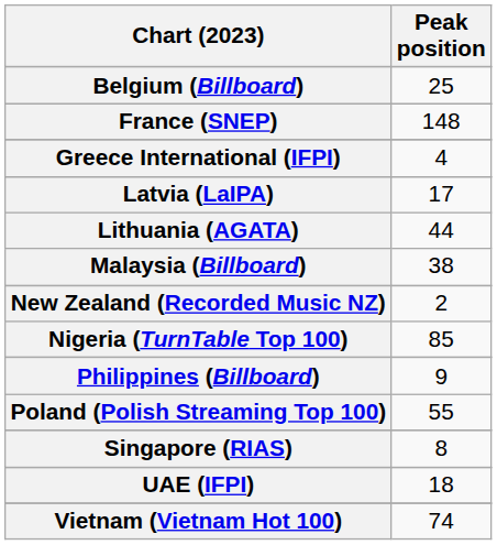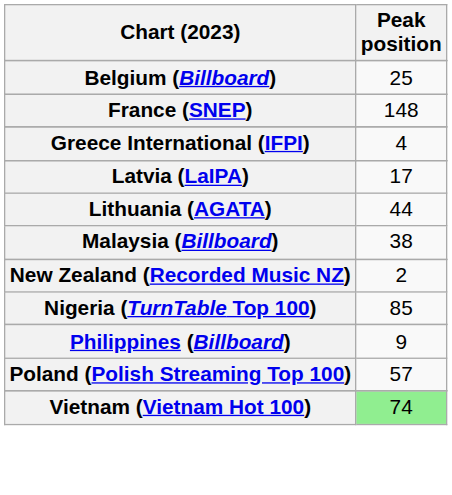 <table class="wikitable sortable plainrowheaders" style="text-align:center">
 <tr>
 <th scope="col">Chart (2023)</th>
 <th scope="col">Peak<br>position</th>
 </tr>
 <tr>
 </tr>
 <tr>
 <th scope="row">Belgium (<em><a href='#'>Billboard</a></em>)</th>
 <td>25</td>
 </tr>
 <tr>
 </tr>
 <tr>
 </tr>
 <tr>
 <th scope="row">France (<a href='#'>SNEP</a>)</th>
 <td>148</td>
 </tr>
 <tr>
 </tr>
 <tr>
 <th scope="row">Greece International (<a href='#'>IFPI</a>)</th>
 <td>4</td>
 </tr>
 <tr>
 </tr>
 <tr>
 <th scope="row">Latvia (<a href='#'>LaIPA</a>)</th>
 <td>17</td>
 </tr>
 <tr>
 <th scope="row">Lithuania (<a href='#'>AGATA</a>)</th>
 <td>44</td>
 </tr>
 <tr>
 <th scope="row">Malaysia (<em><a href='#'>Billboard</a></em>)</th>
 <td>38</td>
 </tr>
 <tr>
 </tr>
 <tr>
 <th scope="row">New Zealand (<a href='#'>Recorded Music NZ</a>)</th>
 <td>2</td>
 </tr>
 <tr>
 <th scope="row">Nigeria (<a href='#'><em>TurnTable</em> Top 100</a>)</th>
 <td>85</td>
 </tr>
 <tr>
 </tr>
 <tr>
 <th scope="row"><a href='#'>Philippines</a> (<em><a href='#'>Billboard</a></em>)</th>
 <td>9</td>
 </tr>
 <tr>
 <th scope="row">Poland (<a href='#'>Polish Streaming Top 100</a>)</th>
-<td>55</td>
-</tr>
-<tr>
-</tr>
-<tr>
-<th scope="row">Singapore (<a href='#'>RIAS</a>)</th>
-<td>8</td>
+<td>57</td>
 </tr>
 <tr>
 </tr>
 <tr>
 </tr>
 <tr>
 </tr>
 <tr>
-<th scope="row">UAE (<a href='#'>IFPI</a>)</th>
-<td>18</td>
 </tr>
 <tr>
 </tr>
 <tr>
 </tr>
 <tr>
 <th scope="row">Vietnam (<a href='#'>Vietnam Hot 100</a>)</th>
-<td>74</td>
+<td style="background: lightgreen;">74</td>
 </tr>
 </table>
